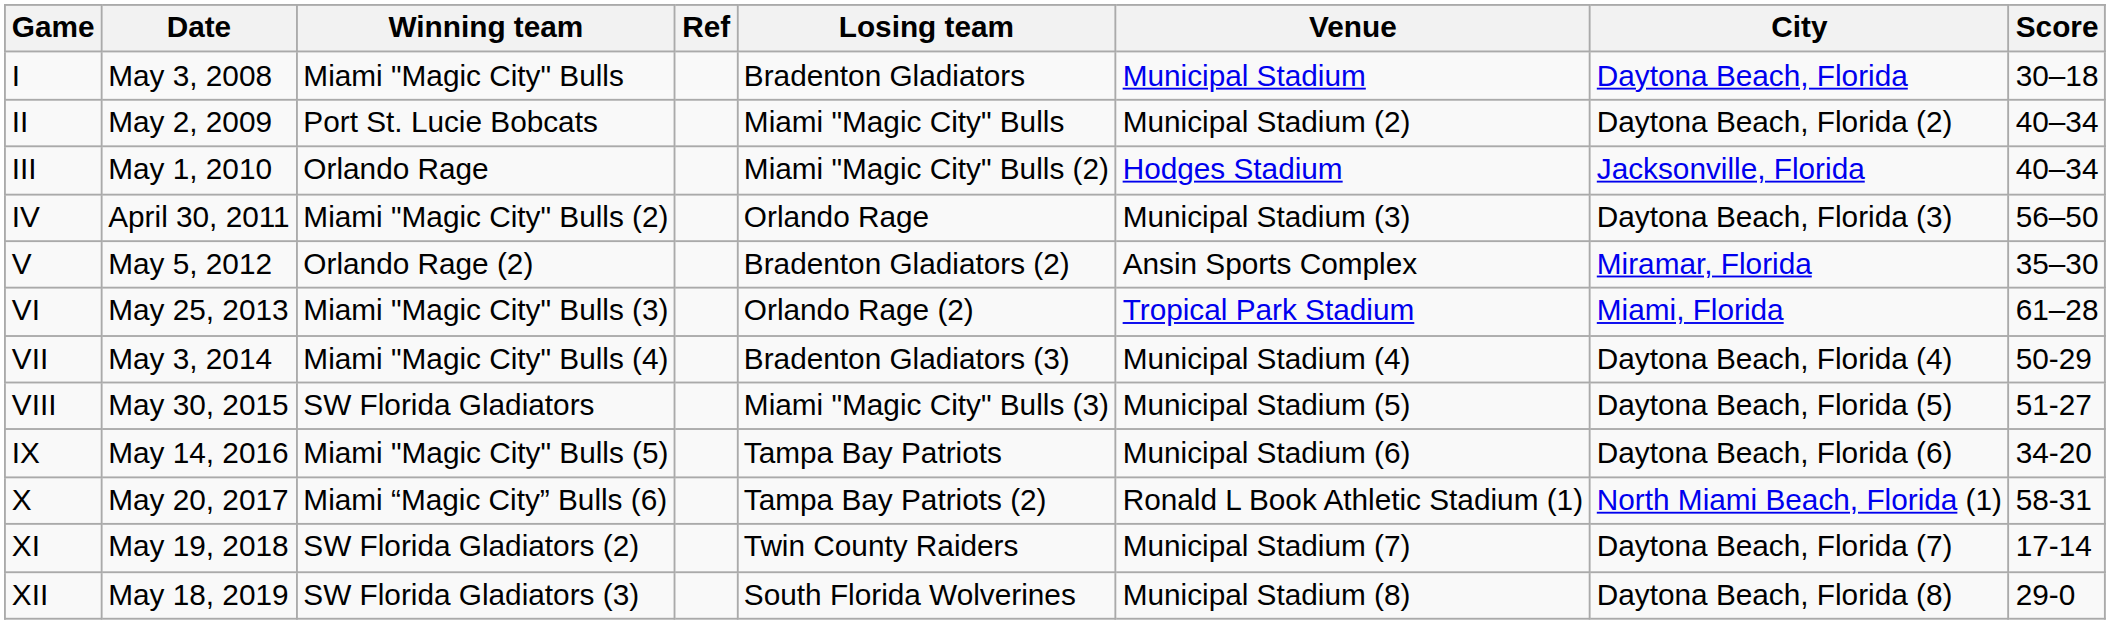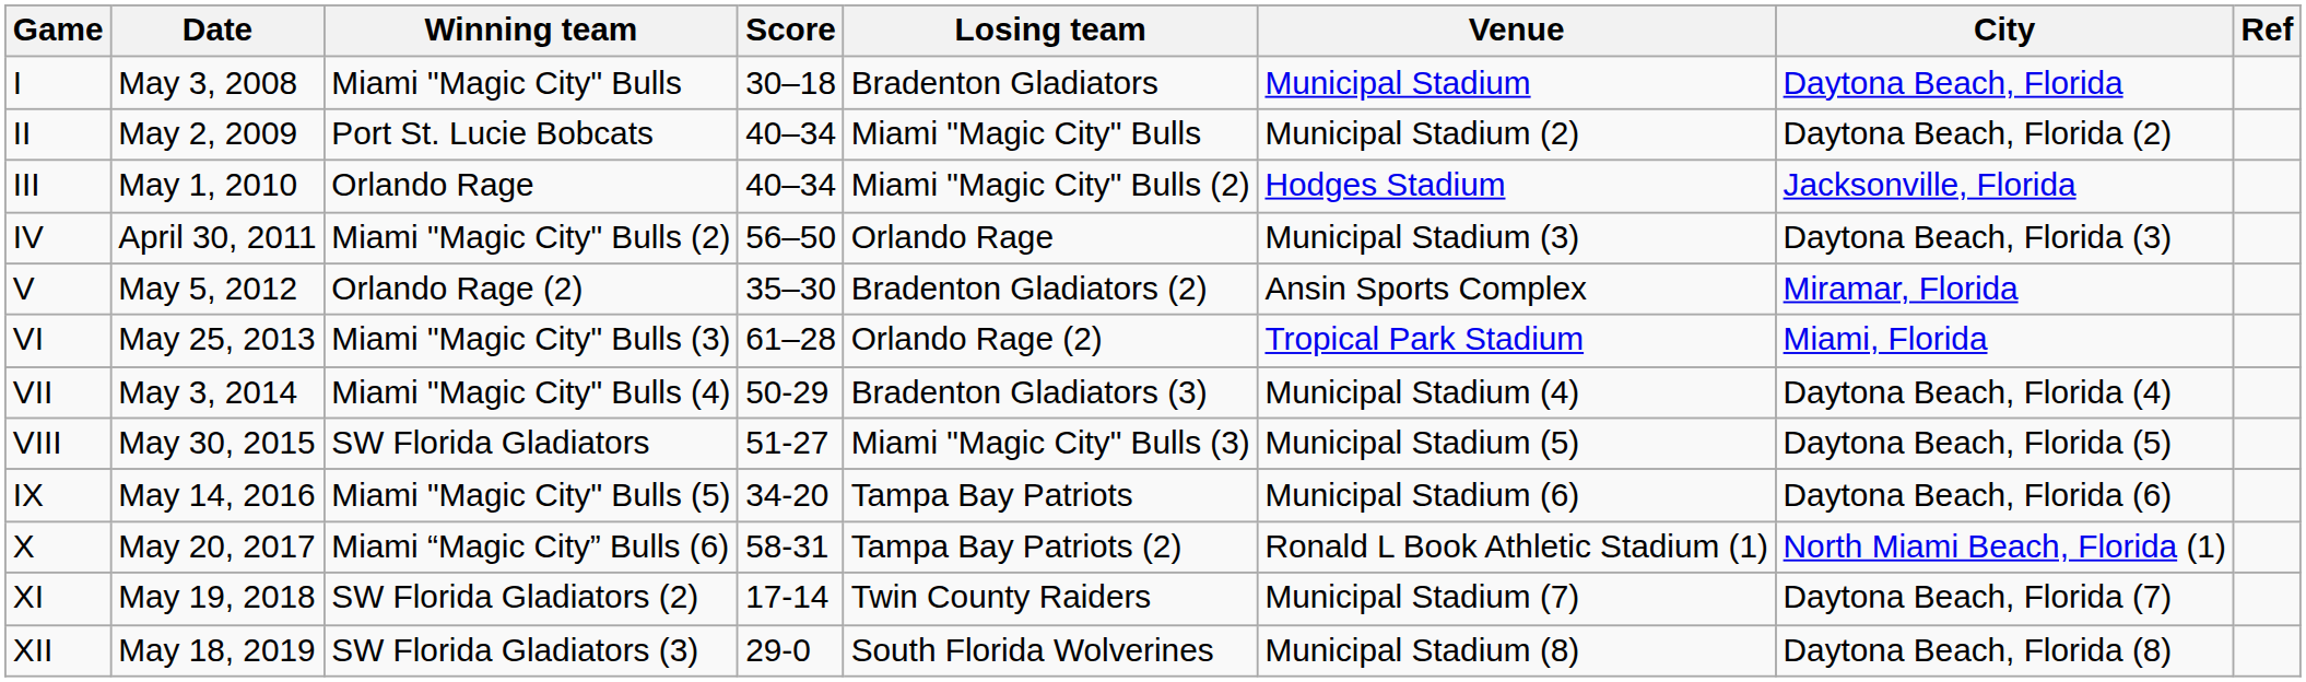 <table class="wikitable">
 <tr>
 <th>Game</th>
 <th>Date</th>
 <th>Winning team</th>
-<th>Ref</th>
+<th>Score</th>
 <th>Losing team</th>
 <th>Venue</th>
 <th>City</th>
-<th>Score</th>
+<th>Ref</th>
 </tr>
 <tr>
 <td>I</td>
 <td>May 3, 2008</td>
 <td>Miami "Magic City" Bulls</td>
-<td></td>
+<td>30–18</td>
 <td>Bradenton Gladiators</td>
 <td><a href='#'>Municipal Stadium</a></td>
 <td><a href='#'>Daytona Beach, Florida</a></td>
-<td>30–18</td>
+<td></td>
 </tr>
 <tr>
 <td>II</td>
 <td>May 2, 2009</td>
 <td>Port St. Lucie Bobcats</td>
-<td></td>
+<td>40–34</td>
 <td>Miami "Magic City" Bulls</td>
 <td>Municipal Stadium (2)</td>
 <td>Daytona Beach, Florida (2)</td>
-<td>40–34</td>
+<td></td>
 </tr>
 <tr>
 <td>III</td>
 <td>May 1, 2010</td>
 <td>Orlando Rage</td>
-<td></td>
+<td>40–34</td>
 <td>Miami "Magic City" Bulls (2)</td>
 <td><a href='#'>Hodges Stadium</a></td>
 <td><a href='#'>Jacksonville, Florida</a></td>
-<td>40–34</td>
+<td></td>
 </tr>
 <tr>
 <td>IV</td>
 <td>April 30, 2011</td>
 <td>Miami "Magic City" Bulls (2)</td>
-<td></td>
+<td>56–50</td>
 <td>Orlando Rage</td>
 <td>Municipal Stadium (3)</td>
 <td>Daytona Beach, Florida (3)</td>
-<td>56–50</td>
+<td></td>
 </tr>
 <tr>
 <td>V</td>
 <td>May 5, 2012</td>
 <td>Orlando Rage (2)</td>
-<td></td>
+<td>35–30</td>
 <td>Bradenton Gladiators (2)</td>
 <td>Ansin Sports Complex</td>
 <td><a href='#'>Miramar, Florida</a></td>
-<td>35–30</td>
+<td></td>
 </tr>
 <tr>
 <td>VI</td>
 <td>May 25, 2013</td>
 <td>Miami "Magic City" Bulls (3)</td>
-<td></td>
+<td>61–28</td>
 <td>Orlando Rage (2)</td>
 <td><a href='#'>Tropical Park Stadium</a></td>
 <td><a href='#'>Miami, Florida</a></td>
-<td>61–28</td>
+<td></td>
 </tr>
 <tr>
 <td>VII</td>
 <td>May 3, 2014</td>
 <td>Miami "Magic City" Bulls (4)</td>
-<td></td>
+<td>50-29</td>
 <td>Bradenton Gladiators (3)</td>
 <td>Municipal Stadium (4)</td>
 <td>Daytona Beach, Florida (4)</td>
-<td>50-29</td>
+<td></td>
 </tr>
 <tr>
 <td>VIII</td>
 <td>May 30, 2015</td>
 <td>SW Florida Gladiators</td>
-<td></td>
+<td>51-27</td>
 <td>Miami "Magic City" Bulls (3)</td>
 <td>Municipal Stadium (5)</td>
 <td>Daytona Beach, Florida (5)</td>
-<td>51-27</td>
+<td></td>
 </tr>
 <tr>
 <td>IX</td>
 <td>May 14, 2016</td>
 <td>Miami "Magic City" Bulls (5)</td>
-<td></td>
+<td>34-20</td>
 <td>Tampa Bay Patriots</td>
 <td>Municipal Stadium (6)</td>
 <td>Daytona Beach, Florida (6)</td>
-<td>34-20</td>
+<td></td>
 </tr>
 <tr>
 <td>X</td>
 <td>May 20, 2017</td>
 <td>Miami “Magic City” Bulls (6)</td>
-<td></td>
+<td>58-31</td>
 <td>Tampa Bay Patriots (2)</td>
 <td>Ronald L Book Athletic Stadium (1)</td>
 <td><a href='#'>North Miami Beach, Florida</a> (1)</td>
-<td>58-31</td>
+<td></td>
 </tr>
 <tr>
 <td>XI</td>
 <td>May 19, 2018</td>
 <td>SW Florida Gladiators (2)</td>
-<td></td>
+<td>17-14</td>
 <td>Twin County Raiders</td>
 <td>Municipal Stadium (7)</td>
 <td>Daytona Beach, Florida (7)</td>
-<td>17-14</td>
+<td></td>
 </tr>
 <tr>
 <td>XII</td>
 <td>May 18, 2019</td>
 <td>SW Florida Gladiators (3)</td>
-<td></td>
+<td>29-0</td>
 <td>South Florida Wolverines</td>
 <td>Municipal Stadium (8)</td>
 <td>Daytona Beach, Florida (8)</td>
-<td>29-0</td>
+<td></td>
 </tr>
 </table>
